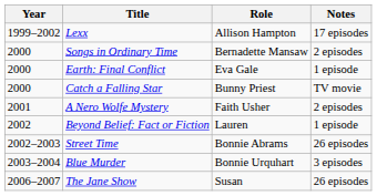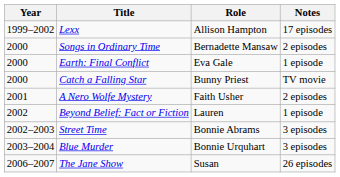 <table class="wikitable sortable">
 <tr>
 <th>Year</th>
 <th>Title</th>
 <th>Role</th>
 <th class="unsortable">Notes</th>
 </tr>
 <tr>
 <td>1999–2002</td>
 <td><em><a href='#'>Lexx</a></em></td>
 <td>Allison Hampton</td>
 <td>17 episodes</td>
 </tr>
 <tr>
 <td>2000</td>
 <td><em><a href='#'>Songs in Ordinary Time</a></em></td>
 <td>Bernadette Mansaw</td>
 <td>2 episodes</td>
 </tr>
 <tr>
 <td>2000</td>
 <td><em><a href='#'>Earth: Final Conflict</a></em></td>
 <td>Eva Gale</td>
 <td>1 episode</td>
 </tr>
 <tr>
 <td>2000</td>
 <td><em><a href='#'>Catch a Falling Star</a></em></td>
 <td>Bunny Priest</td>
 <td>TV movie</td>
 </tr>
 <tr>
 <td>2001</td>
 <td data-sort-value="Nero Wolfe Mystery, A"><em><a href='#'>A Nero Wolfe Mystery</a></em></td>
 <td>Faith Usher</td>
 <td>2 episodes</td>
 </tr>
 <tr>
 <td>2002</td>
 <td><em><a href='#'>Beyond Belief: Fact or Fiction</a></em></td>
 <td>Lauren</td>
 <td>1 episode</td>
 </tr>
 <tr>
 <td>2002–2003</td>
 <td><em><a href='#'>Street Time</a></em></td>
 <td>Bonnie Abrams</td>
-<td>26 episodes</td>
+<td>3 episodes</td>
 </tr>
 <tr>
 <td>2003–2004</td>
 <td><em><a href='#'>Blue Murder</a></em></td>
 <td>Bonnie Urquhart</td>
 <td>3 episodes</td>
 </tr>
 <tr>
 <td>2006–2007</td>
 <td data-sort-value="Jane Show, The"><em><a href='#'>The Jane Show</a></em></td>
 <td>Susan</td>
 <td>26 episodes</td>
 </tr>
 </table>
